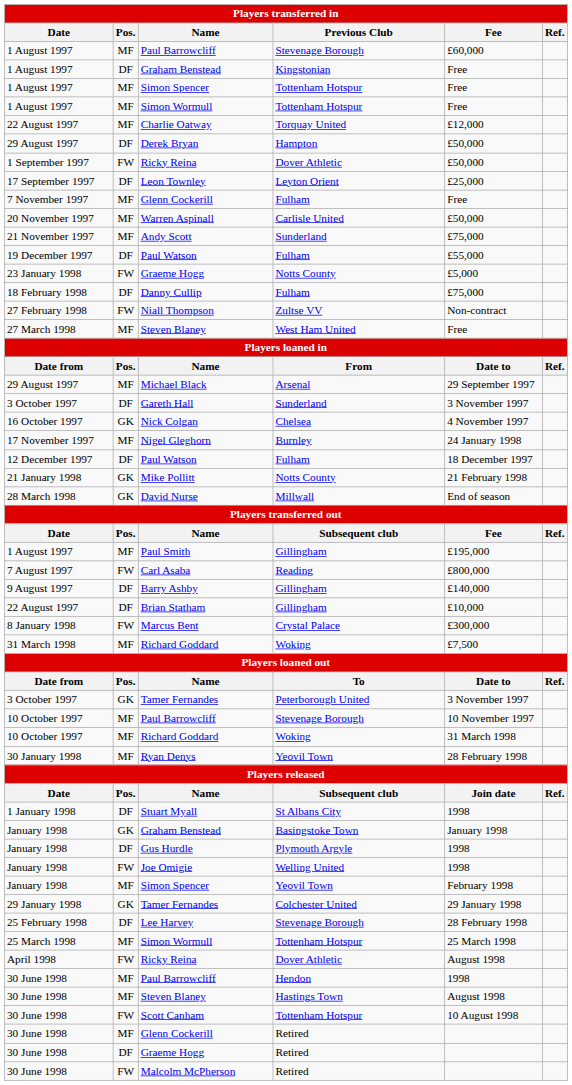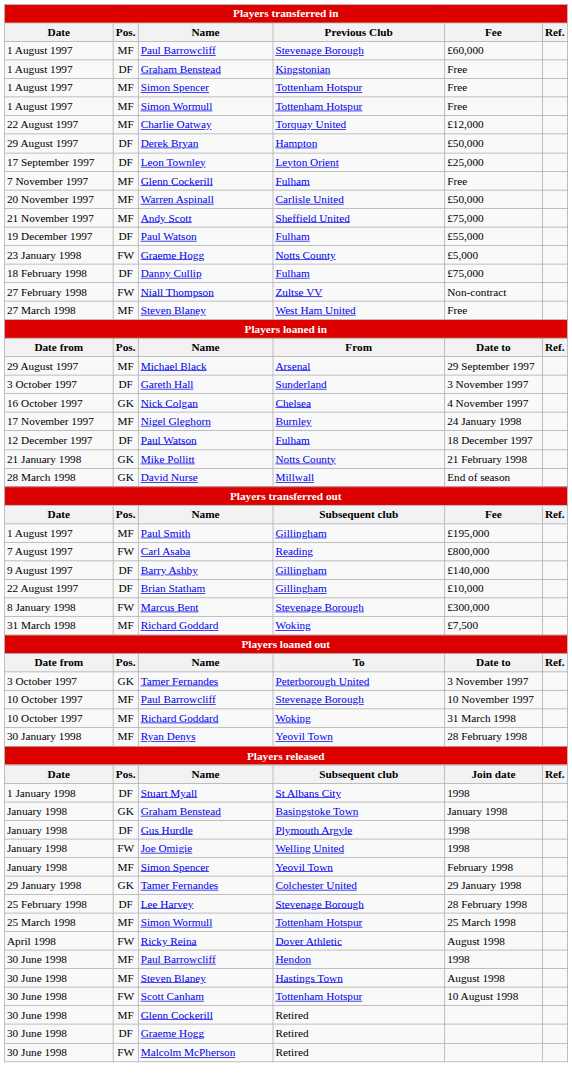 <table class="wikitable" style="font-size:95%;">
 <tr>
 <th colspan="6" style="background:#d00; color:white; text-align:center;">Players transferred in</th>
 </tr>
 <tr>
 <th style="width:140px;">Date</th>
 <th style="width:25px;">Pos.</th>
 <th style="width:175px;">Name</th>
 <th style="width:225px;">Previous Club</th>
 <th style="width:125px;">Fee</th>
 <th style="width:25px;">Ref.</th>
 </tr>
 <tr>
 <td>1 August 1997</td>
 <td style="text-align:center;">MF</td>
 <td> <a href='#'>Paul Barrowcliff</a></td>
 <td> <a href='#'>Stevenage Borough</a></td>
 <td>£60,000</td>
 <td></td>
 </tr>
 <tr>
 <td>1 August 1997</td>
 <td style="text-align:center;">DF</td>
 <td> <a href='#'>Graham Benstead</a></td>
 <td> <a href='#'>Kingstonian</a></td>
 <td>Free</td>
 <td></td>
 </tr>
 <tr>
 <td>1 August 1997</td>
 <td style="text-align:center;">MF</td>
 <td> <a href='#'>Simon Spencer</a></td>
 <td> <a href='#'>Tottenham Hotspur</a></td>
 <td>Free</td>
 <td></td>
 </tr>
 <tr>
 <td>1 August 1997</td>
 <td style="text-align:center;">MF</td>
 <td> <a href='#'>Simon Wormull</a></td>
 <td> <a href='#'>Tottenham Hotspur</a></td>
 <td>Free</td>
 <td></td>
 </tr>
 <tr>
 <td>22 August 1997</td>
 <td style="text-align:center;">MF</td>
 <td> <a href='#'>Charlie Oatway</a></td>
 <td> <a href='#'>Torquay United</a></td>
 <td>£12,000</td>
 <td></td>
 </tr>
 <tr>
 <td>29 August 1997</td>
 <td style="text-align:center;">DF</td>
 <td> <a href='#'>Derek Bryan</a></td>
 <td> <a href='#'>Hampton</a></td>
 <td>£50,000</td>
 <td></td>
 </tr>
 <tr>
-<td>1 September 1997</td>
-<td style="text-align:center;">FW</td>
-<td> <a href='#'>Ricky Reina</a></td>
-<td> <a href='#'>Dover Athletic</a></td>
-<td>£50,000</td>
-<td></td>
-</tr>
-<tr>
 <td>17 September 1997</td>
 <td style="text-align:center;">DF</td>
 <td> <a href='#'>Leon Townley</a></td>
 <td> <a href='#'>Leyton Orient</a></td>
 <td>£25,000</td>
 <td></td>
 </tr>
 <tr>
 <td>7 November 1997</td>
 <td style="text-align:center;">MF</td>
 <td> <a href='#'>Glenn Cockerill</a></td>
 <td> <a href='#'>Fulham</a></td>
 <td>Free</td>
 <td></td>
 </tr>
 <tr>
 <td>20 November 1997</td>
 <td style="text-align:center;">MF</td>
 <td> <a href='#'>Warren Aspinall</a></td>
 <td> <a href='#'>Carlisle United</a></td>
 <td>£50,000</td>
 <td></td>
 </tr>
 <tr>
 <td>21 November 1997</td>
 <td style="text-align:center;">MF</td>
 <td> <a href='#'>Andy Scott</a></td>
-<td> <a href='#'>Sunderland</a></td>
+<td> <a href='#'>Sheffield United</a></td>
 <td>£75,000</td>
 <td></td>
 </tr>
 <tr>
 <td>19 December 1997</td>
 <td style="text-align:center;">DF</td>
 <td> <a href='#'>Paul Watson</a></td>
 <td> <a href='#'>Fulham</a></td>
 <td>£55,000</td>
 <td></td>
 </tr>
 <tr>
 <td>23 January 1998</td>
 <td style="text-align:center;">FW</td>
 <td> <a href='#'>Graeme Hogg</a></td>
 <td> <a href='#'>Notts County</a></td>
 <td>£5,000</td>
 <td></td>
 </tr>
 <tr>
 <td>18 February 1998</td>
 <td style="text-align:center;">DF</td>
 <td> <a href='#'>Danny Cullip</a></td>
 <td> <a href='#'>Fulham</a></td>
 <td>£75,000</td>
 <td></td>
 </tr>
 <tr>
 <td>27 February 1998</td>
 <td style="text-align:center;">FW</td>
 <td> <a href='#'>Niall Thompson</a></td>
 <td> <a href='#'>Zultse VV</a></td>
 <td>Non-contract</td>
 <td></td>
 </tr>
 <tr>
 <td>27 March 1998</td>
 <td style="text-align:center;">MF</td>
 <td> <a href='#'>Steven Blaney</a></td>
 <td> <a href='#'>West Ham United</a></td>
 <td>Free</td>
 <td></td>
 </tr>
 <tr>
 <th colspan="6" style="background:#d00; color:white; text-align:center;">Players loaned in</th>
 </tr>
 <tr>
 <th>Date from</th>
 <th>Pos.</th>
 <th>Name</th>
 <th>From</th>
 <th>Date to</th>
 <th>Ref.</th>
 </tr>
 <tr>
 <td>29 August 1997</td>
 <td style="text-align:center;">MF</td>
 <td> <a href='#'>Michael Black</a></td>
 <td> <a href='#'>Arsenal</a></td>
 <td>29 September 1997</td>
 <td></td>
 </tr>
 <tr>
 <td>3 October 1997</td>
 <td style="text-align:center;">DF</td>
 <td> <a href='#'>Gareth Hall</a></td>
 <td> <a href='#'>Sunderland</a></td>
 <td>3 November 1997</td>
 <td></td>
 </tr>
 <tr>
 <td>16 October 1997</td>
 <td style="text-align:center;">GK</td>
 <td> <a href='#'>Nick Colgan</a></td>
 <td> <a href='#'>Chelsea</a></td>
 <td>4 November 1997</td>
 <td></td>
 </tr>
 <tr>
 <td>17 November 1997</td>
 <td style="text-align:center;">MF</td>
 <td> <a href='#'>Nigel Gleghorn</a></td>
 <td> <a href='#'>Burnley</a></td>
 <td>24 January 1998</td>
 <td></td>
 </tr>
 <tr>
 <td>12 December 1997</td>
 <td style="text-align:center;">DF</td>
 <td> <a href='#'>Paul Watson</a></td>
 <td> <a href='#'>Fulham</a></td>
 <td>18 December 1997</td>
 <td></td>
 </tr>
 <tr>
 <td>21 January 1998</td>
 <td style="text-align:center;">GK</td>
 <td> <a href='#'>Mike Pollitt</a></td>
 <td> <a href='#'>Notts County</a></td>
 <td>21 February 1998</td>
 <td></td>
 </tr>
 <tr>
 <td>28 March 1998</td>
 <td style="text-align:center;">GK</td>
 <td> <a href='#'>David Nurse</a></td>
 <td> <a href='#'>Millwall</a></td>
 <td>End of season</td>
 <td></td>
 </tr>
 <tr>
 <th colspan="6" style="background:#d00; color:white; text-align:center;">Players transferred out</th>
 </tr>
 <tr>
 <th>Date</th>
 <th>Pos.</th>
 <th>Name</th>
 <th>Subsequent club</th>
 <th>Fee</th>
 <th>Ref.</th>
 </tr>
 <tr>
 <td>1 August 1997</td>
 <td style="text-align:center;">MF</td>
 <td> <a href='#'>Paul Smith</a></td>
 <td> <a href='#'>Gillingham</a></td>
 <td>£195,000</td>
 <td></td>
 </tr>
 <tr>
 <td>7 August 1997</td>
 <td style="text-align:center;">FW</td>
 <td> <a href='#'>Carl Asaba</a></td>
 <td> <a href='#'>Reading</a></td>
 <td>£800,000</td>
 <td></td>
 </tr>
 <tr>
 <td>9 August 1997</td>
 <td style="text-align:center;">DF</td>
 <td> <a href='#'>Barry Ashby</a></td>
 <td> <a href='#'>Gillingham</a></td>
 <td>£140,000</td>
 <td></td>
 </tr>
 <tr>
 <td>22 August 1997</td>
 <td style="text-align:center;">DF</td>
 <td> <a href='#'>Brian Statham</a></td>
 <td> <a href='#'>Gillingham</a></td>
 <td>£10,000</td>
 <td></td>
 </tr>
 <tr>
 <td>8 January 1998</td>
 <td style="text-align:center;">FW</td>
 <td> <a href='#'>Marcus Bent</a></td>
-<td> <a href='#'>Crystal Palace</a></td>
+<td> <a href='#'>Stevenage Borough</a></td>
 <td>£300,000</td>
 <td></td>
 </tr>
 <tr>
 <td>31 March 1998</td>
 <td style="text-align:center;">MF</td>
 <td> <a href='#'>Richard Goddard</a></td>
 <td> <a href='#'>Woking</a></td>
 <td>£7,500</td>
 <td></td>
 </tr>
 <tr>
 <th colspan="6" style="background:#d00; color:white; text-align:center;">Players loaned out</th>
 </tr>
 <tr>
 <th>Date from</th>
 <th>Pos.</th>
 <th>Name</th>
 <th>To</th>
 <th>Date to</th>
 <th>Ref.</th>
 </tr>
 <tr>
 <td>3 October 1997</td>
 <td style="text-align:center;">GK</td>
 <td> <a href='#'>Tamer Fernandes</a></td>
 <td> <a href='#'>Peterborough United</a></td>
 <td>3 November 1997</td>
 <td></td>
 </tr>
 <tr>
 <td>10 October 1997</td>
 <td style="text-align:center;">MF</td>
 <td> <a href='#'>Paul Barrowcliff</a></td>
 <td> <a href='#'>Stevenage Borough</a></td>
 <td>10 November 1997</td>
 <td></td>
 </tr>
 <tr>
 <td>10 October 1997</td>
 <td style="text-align:center;">MF</td>
 <td> <a href='#'>Richard Goddard</a></td>
 <td> <a href='#'>Woking</a></td>
 <td>31 March 1998</td>
 <td></td>
 </tr>
 <tr>
 <td>30 January 1998</td>
 <td style="text-align:center;">MF</td>
 <td> <a href='#'>Ryan Denys</a></td>
 <td> <a href='#'>Yeovil Town</a></td>
 <td>28 February 1998</td>
 <td></td>
 </tr>
 <tr>
 <th colspan="6" style="background:#d00; color:white; text-align:center;">Players released</th>
 </tr>
 <tr>
 <th>Date</th>
 <th>Pos.</th>
 <th>Name</th>
 <th>Subsequent club</th>
 <th>Join date</th>
 <th>Ref.</th>
 </tr>
 <tr>
 <td>1 January 1998</td>
 <td style="text-align:center;">DF</td>
 <td> <a href='#'>Stuart Myall</a></td>
 <td> <a href='#'>St Albans City</a></td>
 <td>1998</td>
 <td></td>
 </tr>
 <tr>
 <td>January 1998</td>
 <td style="text-align:center;">GK</td>
 <td> <a href='#'>Graham Benstead</a></td>
 <td> <a href='#'>Basingstoke Town</a></td>
 <td>January 1998</td>
 <td></td>
 </tr>
 <tr>
 <td>January 1998</td>
 <td style="text-align:center;">DF</td>
 <td> <a href='#'>Gus Hurdle</a></td>
 <td> <a href='#'>Plymouth Argyle</a></td>
 <td>1998</td>
 <td></td>
 </tr>
 <tr>
 <td>January 1998</td>
 <td style="text-align:center;">FW</td>
 <td> <a href='#'>Joe Omigie</a></td>
 <td> <a href='#'>Welling United</a></td>
 <td>1998</td>
 <td></td>
 </tr>
 <tr>
 <td>January 1998</td>
 <td style="text-align:center;">MF</td>
 <td> <a href='#'>Simon Spencer</a></td>
 <td> <a href='#'>Yeovil Town</a></td>
 <td>February 1998</td>
 <td></td>
 </tr>
 <tr>
 <td>29 January 1998</td>
 <td style="text-align:center;">GK</td>
 <td> <a href='#'>Tamer Fernandes</a></td>
 <td> <a href='#'>Colchester United</a></td>
 <td>29 January 1998</td>
 <td></td>
 </tr>
 <tr>
 <td>25 February 1998</td>
 <td style="text-align:center;">DF</td>
 <td> <a href='#'>Lee Harvey</a></td>
 <td> <a href='#'>Stevenage Borough</a></td>
 <td>28 February 1998</td>
 <td></td>
 </tr>
 <tr>
 <td>25 March 1998</td>
 <td style="text-align:center;">MF</td>
 <td> <a href='#'>Simon Wormull</a></td>
 <td> <a href='#'>Tottenham Hotspur</a></td>
 <td>25 March 1998</td>
 <td></td>
 </tr>
 <tr>
 <td>April 1998</td>
 <td style="text-align:center;">FW</td>
 <td> <a href='#'>Ricky Reina</a></td>
 <td> <a href='#'>Dover Athletic</a></td>
 <td>August 1998</td>
 <td></td>
 </tr>
 <tr>
 <td>30 June 1998</td>
 <td style="text-align:center;">MF</td>
 <td> <a href='#'>Paul Barrowcliff</a></td>
 <td> <a href='#'>Hendon</a></td>
 <td>1998</td>
 <td></td>
 </tr>
 <tr>
 <td>30 June 1998</td>
 <td style="text-align:center;">MF</td>
 <td> <a href='#'>Steven Blaney</a></td>
 <td> <a href='#'>Hastings Town</a></td>
 <td>August 1998</td>
 <td></td>
 </tr>
 <tr>
 <td>30 June 1998</td>
 <td style="text-align:center;">FW</td>
 <td> <a href='#'>Scott Canham</a></td>
 <td> <a href='#'>Tottenham Hotspur</a></td>
 <td>10 August 1998</td>
 <td></td>
 </tr>
 <tr>
 <td>30 June 1998</td>
 <td style="text-align:center;">MF</td>
 <td> <a href='#'>Glenn Cockerill</a></td>
 <td>Retired</td>
 <td></td>
 <td></td>
 </tr>
 <tr>
 <td>30 June 1998</td>
 <td style="text-align:center;">DF</td>
 <td> <a href='#'>Graeme Hogg</a></td>
 <td>Retired</td>
 <td></td>
 <td></td>
 </tr>
 <tr>
 <td>30 June 1998</td>
 <td style="text-align:center;">FW</td>
 <td> <a href='#'>Malcolm McPherson</a></td>
 <td>Retired</td>
 <td></td>
 <td></td>
 </tr>
 </table>
